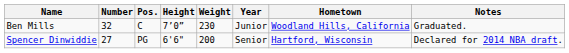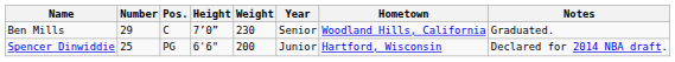 <table class="wikitable sortable" border="1">
 <tr>
 <th>Name</th>
 <th>Number</th>
 <th>Pos.</th>
 <th>Height</th>
 <th>Weight</th>
 <th>Year</th>
 <th>Hometown</th>
 <th class="unsortable">Notes</th>
 </tr>
 <tr>
 <td sortname>Ben Mills</td>
-<td>32</td>
+<td>29</td>
 <td>C</td>
 <td>7’0”</td>
 <td>230</td>
-<td>Junior</td>
+<td>Senior</td>
 <td><a href='#'>Woodland Hills, California</a></td>
 <td>Graduated.</td>
 </tr>
 <tr>
 <td sortname><a href='#'>Spencer Dinwiddie</a></td>
-<td>27</td>
+<td>25</td>
 <td>PG</td>
 <td>6'6"</td>
 <td>200</td>
-<td>Senior</td>
+<td>Junior</td>
 <td><a href='#'>Hartford, Wisconsin</a></td>
 <td>Declared for <a href='#'>2014 NBA draft</a>.</td>
 </tr>
 </table>
